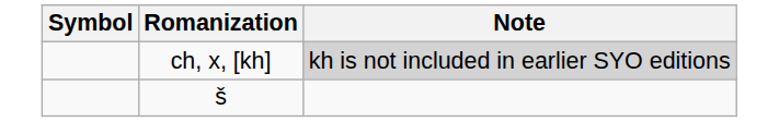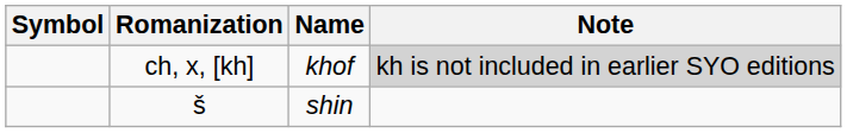 <table class="wikitable" style="margin: 1em auto 1em auto">
 <tr>
 <th><strong>Symbol</strong></th>
 <th><strong>Romanization</strong></th>
+<th><strong>Name</strong></th>
 <th><strong>Note</strong></th>
 </tr>
 <tr>
 <td align=center></td>
 <td align=center>ch, x, [kh]</td>
+<td align=center><em>khof</em></td>
 <td align=center style="background: lightgrey;">kh is not included in earlier SYO editions</td>
 </tr>
 <tr>
 <td align=center></td>
 <td align=center>š</td>
+<td align=center><em>shin</em></td>
 <td align=center></td>
 </tr>
 </table>
